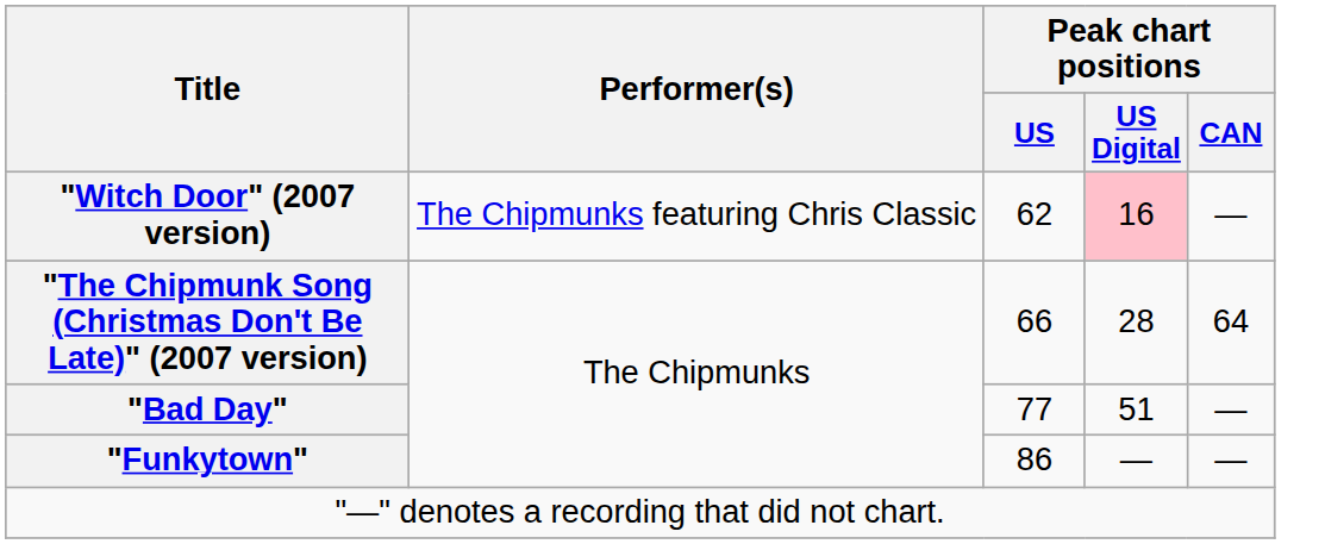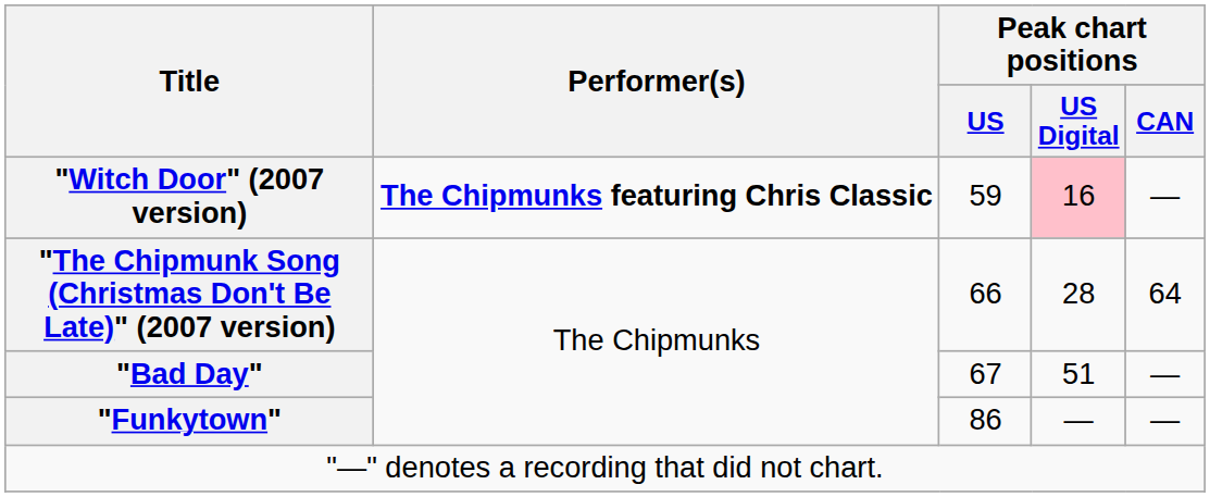 <table class="wikitable plainrowheaders" style="text-align:center;" border="1">
 <tr>
 <th rowspan="2" scope="col" style="width:12em;">Title</th>
 <th rowspan="2" scope="col">Performer(s)</th>
 <th colspan="3" scope="col">Peak chart positions</th>
 </tr>
 <tr>
 <th scope="col" style="width:3em;font-size:90%;"><a href='#'>US</a><br></th>
 <th scope="col" style="width:3em;font-size:90%;"><a href='#'>US<br>Digital</a></th>
 <th scope="col" style="width:2.5em;font-size:90%;"><a href='#'>CAN</a><br></th>
 </tr>
 <tr>
 <th scope="row">"<a href='#'>Witch Door</a>" (2007 version)</th>
-<td><a href='#'>The Chipmunks</a> featuring Chris Classic</td>
-<td>62</td>
+<td><strong><a href='#'>The Chipmunks</a> featuring Chris Classic</strong></td>
+<td>59</td>
 <td style="background: pink;">16</td>
 <td>—</td>
 </tr>
 <tr>
 <th scope="row">"<a href='#'>The Chipmunk Song (Christmas Don't Be Late)</a>" (2007 version)</th>
 <td rowspan="3">The Chipmunks</td>
 <td>66</td>
 <td>28</td>
 <td>64</td>
 </tr>
 <tr>
 <th scope="row">"<a href='#'>Bad Day</a>"</th>
-<td>77</td>
+<td>67</td>
 <td>51</td>
 <td>—</td>
 </tr>
 <tr>
 <th scope="row">"<a href='#'>Funkytown</a>"</th>
 <td>86</td>
 <td>—</td>
 <td>—</td>
 </tr>
 <tr>
 <td colspan="5" style="text-align:center;">"—" denotes a recording that did not chart.</td>
 </tr>
 </table>
